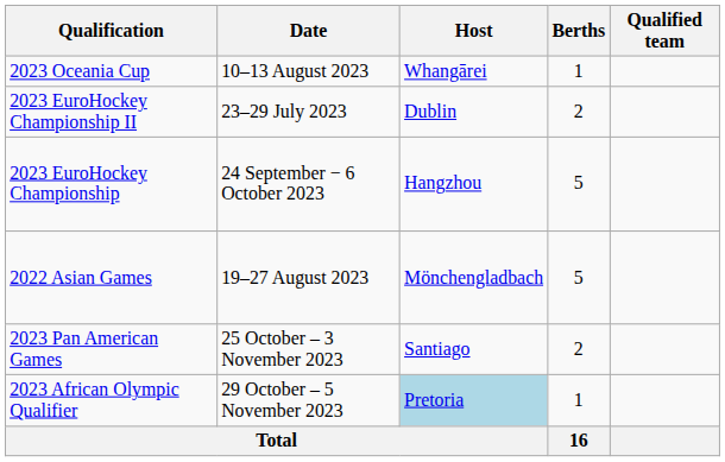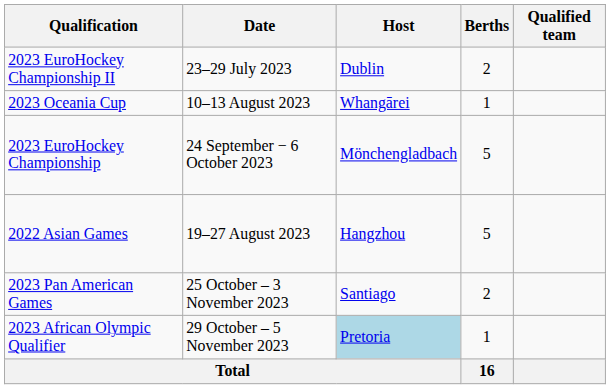 <table class="wikitable">
 <tr>
 <th>Qualification</th>
 <th>Date</th>
 <th>Host</th>
 <th>Berths</th>
 <th>Qualified team</th>
 </tr>
 <tr>
+<td><a href='#'>2023 EuroHockey Championship II</a></td>
+<td>23–29 July 2023</td>
+<td> <a href='#'>Dublin</a></td>
+<td align=center>2</td>
+<td><br></td>
+</tr>
+<tr>
 <td><a href='#'>2023 Oceania Cup</a></td>
 <td>10–13 August 2023</td>
 <td> <a href='#'>Whangārei</a></td>
 <td align=center>1</td>
 <td></td>
 </tr>
 <tr>
-<td><a href='#'>2023 EuroHockey Championship II</a></td>
-<td>23–29 July 2023</td>
-<td> <a href='#'>Dublin</a></td>
-<td align=center>2</td>
-<td><br></td>
-</tr>
-<tr>
 <td><a href='#'>2023 EuroHockey Championship</a></td>
 <td>24 September − 6 October 2023</td>
-<td> <a href='#'>Hangzhou</a></td>
+<td> <a href='#'>Mönchengladbach</a></td>
 <td align=center>5</td>
 <td><br><br><br><br></td>
 </tr>
 <tr>
 <td><a href='#'>2022 Asian Games</a></td>
 <td>19–27 August 2023</td>
-<td> <a href='#'>Mönchengladbach</a></td>
+<td> <a href='#'>Hangzhou</a></td>
 <td align=center>5</td>
 <td><br><br><br><br></td>
 </tr>
 <tr>
 <td><a href='#'>2023 Pan American Games</a></td>
 <td>25 October – 3 November 2023</td>
 <td> <a href='#'>Santiago</a></td>
 <td align=center>2</td>
 <td><br></td>
 </tr>
 <tr>
 <td><a href='#'>2023 African Olympic Qualifier</a></td>
 <td>29 October – 5 November 2023</td>
 <td style="background: lightblue;"> <a href='#'>Pretoria</a></td>
 <td align=center>1</td>
 <td></td>
 </tr>
 <tr>
 <th colspan=3>Total</th>
 <th>16</th>
 <th></th>
 </tr>
 </table>
